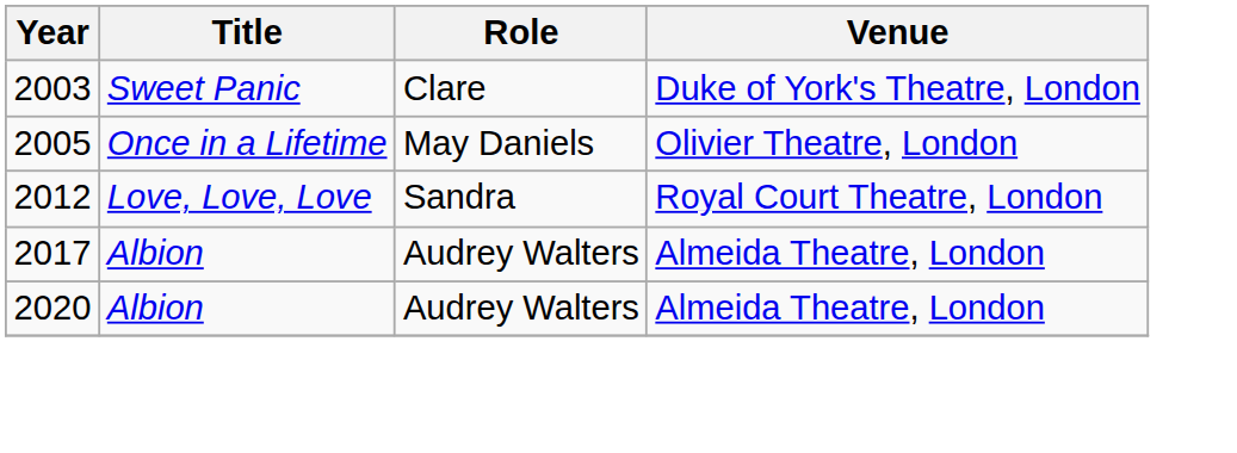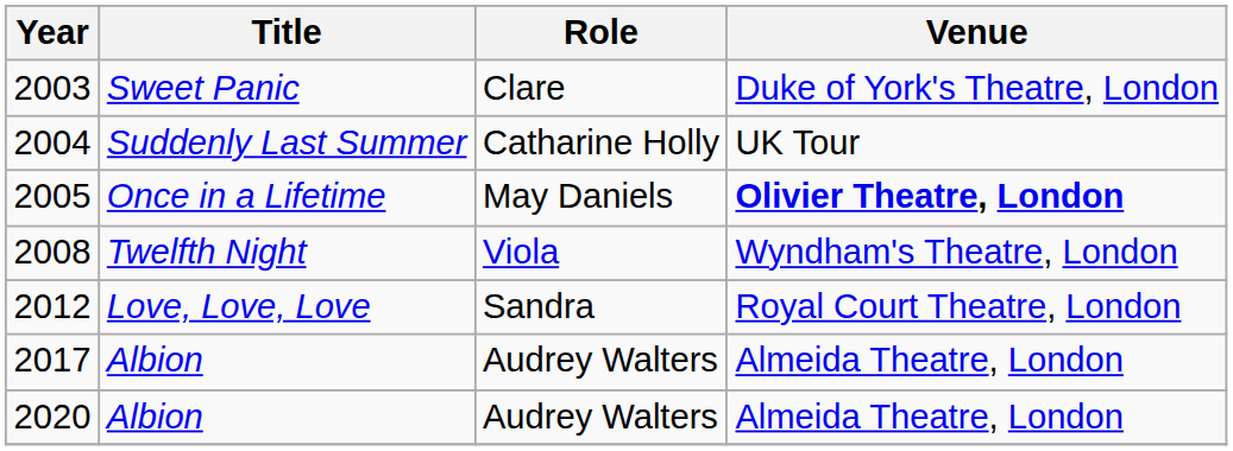 <table class="wikitable sortable">
 <tr>
 <th>Year</th>
 <th>Title</th>
 <th>Role</th>
 <th>Venue</th>
 </tr>
 <tr>
 <td>2003</td>
 <td><em><a href='#'>Sweet Panic</a></em></td>
 <td>Clare</td>
 <td><a href='#'>Duke of York's Theatre</a>, <a href='#'>London</a></td>
 </tr>
 <tr>
+<td>2004</td>
+<td><em><a href='#'>Suddenly Last Summer</a></em></td>
+<td>Catharine Holly</td>
+<td>UK Tour</td>
+</tr>
+<tr>
 <td>2005</td>
 <td><em><a href='#'>Once in a Lifetime</a></em></td>
 <td>May Daniels</td>
-<td><a href='#'>Olivier Theatre</a>, <a href='#'>London</a></td>
+<td><strong><a href='#'>Olivier Theatre</a>, <a href='#'>London</a></strong></td>
+</tr>
+<tr>
+<td>2008</td>
+<td><em><a href='#'>Twelfth Night</a></em></td>
+<td><a href='#'>Viola</a></td>
+<td><a href='#'>Wyndham's Theatre</a>, <a href='#'>London</a></td>
 </tr>
 <tr>
 <td>2012</td>
 <td><em><a href='#'>Love, Love, Love</a></em></td>
 <td>Sandra</td>
 <td><a href='#'>Royal Court Theatre</a>, <a href='#'>London</a></td>
 </tr>
 <tr>
 <td>2017</td>
 <td><em><a href='#'>Albion</a></em></td>
 <td>Audrey Walters</td>
 <td><a href='#'>Almeida Theatre</a>, <a href='#'>London</a></td>
 </tr>
 <tr>
 <td>2020</td>
 <td><em><a href='#'>Albion</a></em></td>
 <td>Audrey Walters</td>
 <td><a href='#'>Almeida Theatre</a>, <a href='#'>London</a></td>
 </tr>
 <tr>
 </tr>
 </table>
